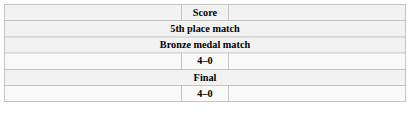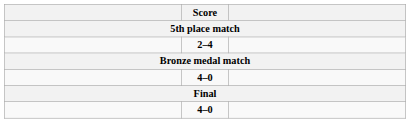 <table class="wikitable" style="text-align: left;">
 <tr>
 <th align="right" width="270"></th>
 <th width="65">Score</th>
 <th align="left" width="270"></th>
 </tr>
 <tr>
 <th colspan="3">5th place match</th>
+</tr>
+<tr>
+<td></td>
+<td align=center><strong>2–4</strong></td>
+<td><strong></strong></td>
 </tr>
 <tr>
 <th colspan="3">Bronze medal match</th>
 </tr>
 <tr>
 <td><strong></strong></td>
 <td align=center><strong>4–0</strong></td>
 <td></td>
 </tr>
 <tr>
 <th colspan="3">Final</th>
 </tr>
 <tr>
 <td><strong></strong></td>
 <td align=center><strong>4–0</strong></td>
 <td></td>
 </tr>
 </table>
